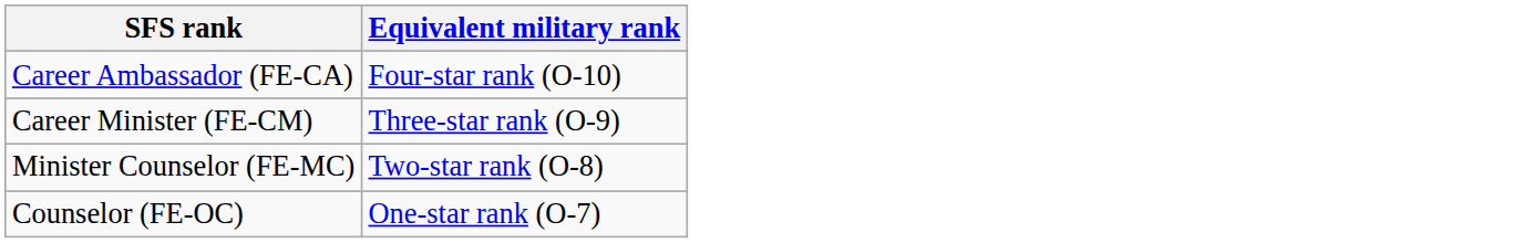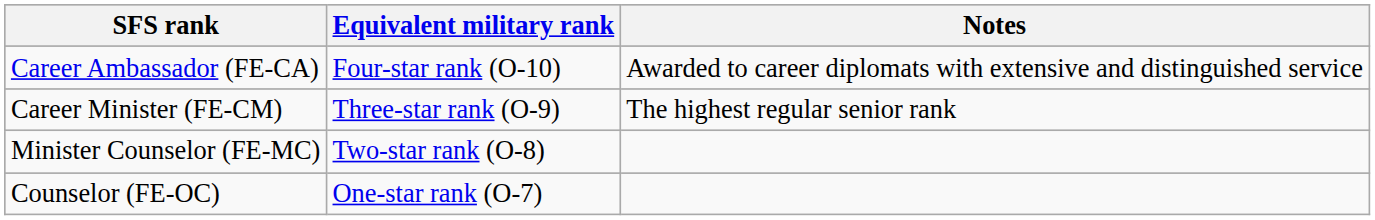 <table class="wikitable">
 <tr>
 <th>SFS rank</th>
 <th><a href='#'>Equivalent military rank</a></th>
+<th>Notes</th>
 </tr>
 <tr>
 <td><a href='#'>Career Ambassador</a> (FE-CA)</td>
 <td><a href='#'>Four-star rank</a> (O-10)</td>
+<td>Awarded to career diplomats with extensive and distinguished service</td>
 </tr>
 <tr>
 <td>Career Minister (FE-CM)</td>
 <td><a href='#'>Three-star rank</a> (O-9)</td>
+<td>The highest regular senior rank</td>
 </tr>
 <tr>
 <td>Minister Counselor (FE-MC)</td>
 <td><a href='#'>Two-star rank</a> (O-8)</td>
+<td></td>
 </tr>
 <tr>
 <td>Counselor (FE-OC)</td>
 <td><a href='#'>One-star rank</a> (O-7)</td>
+<td></td>
 </tr>
 </table>
